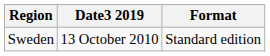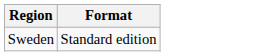 <table class=wikitable>
 <tr>
 <th>Region</th>
-<th>Date3 2019</th>
 <th>Format</th>
 </tr>
 <tr>
 <td rowspan="1">Sweden</td>
-<td>13 October 2010</td>
 <td>Standard edition</td>
 </tr>
 </table>
